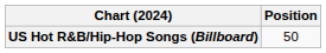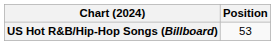 <table class="wikitable plainrowheaders" style="text-align:center">
 <tr>
 <th scope="col">Chart (2024)</th>
 <th scope="col">Position</th>
 </tr>
 <tr>
 <th scope="row">US Hot R&B/Hip-Hop Songs (<em>Billboard</em>)</th>
-<td>50</td>
+<td>53</td>
 </tr>
 </table>
